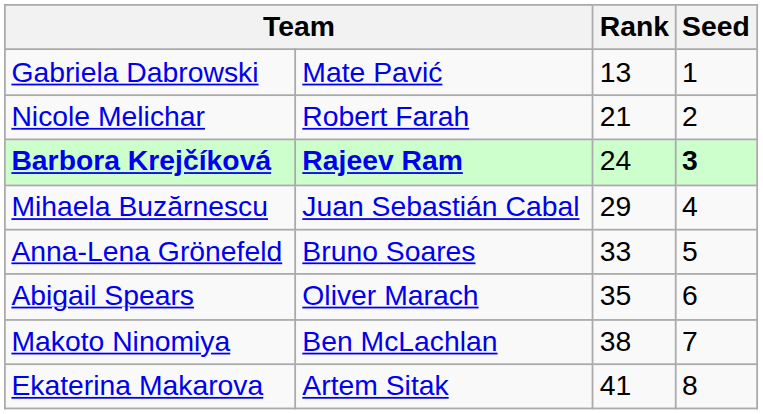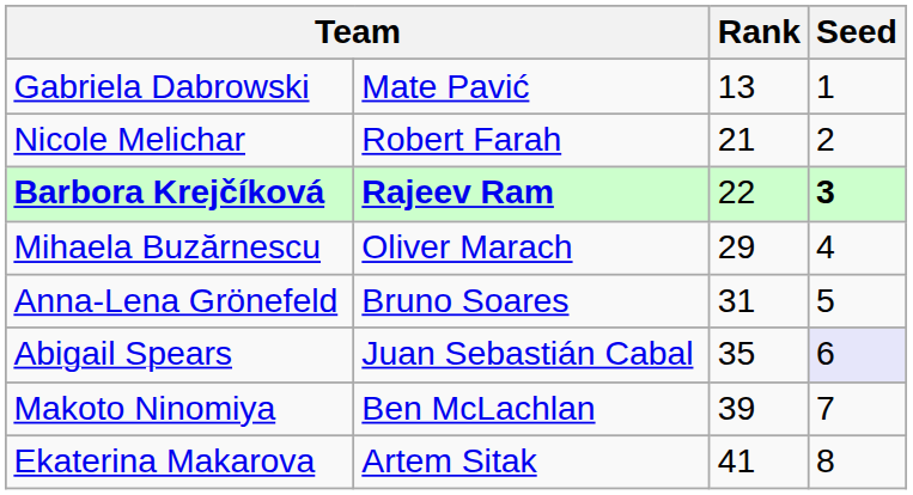 <table class="wikitable">
 <tr>
 <th width="325" colspan=2>Team</th>
 <th>Rank</th>
 <th>Seed</th>
 </tr>
 <tr>
 <td> <a href='#'>Gabriela Dabrowski</a></td>
 <td> <a href='#'>Mate Pavić</a></td>
 <td>13</td>
 <td>1</td>
 </tr>
 <tr>
 <td> <a href='#'>Nicole Melichar</a></td>
 <td> <a href='#'>Robert Farah</a></td>
 <td>21</td>
 <td>2</td>
 </tr>
 <tr style="background:#cfc;">
 <td> <strong><a href='#'>Barbora Krejčíková</a></strong></td>
 <td> <strong><a href='#'>Rajeev Ram</a></strong></td>
-<td>24</td>
+<td>22</td>
 <td><strong>3</strong></td>
 </tr>
 <tr>
 <td> <a href='#'>Mihaela Buzărnescu</a></td>
-<td> <a href='#'>Juan Sebastián Cabal</a></td>
+<td> <a href='#'>Oliver Marach</a></td>
 <td>29</td>
 <td>4</td>
 </tr>
 <tr>
 <td> <a href='#'>Anna-Lena Grönefeld</a></td>
 <td> <a href='#'>Bruno Soares</a></td>
-<td>33</td>
+<td>31</td>
 <td>5</td>
 </tr>
 <tr>
 <td> <a href='#'>Abigail Spears</a></td>
-<td> <a href='#'>Oliver Marach</a></td>
+<td> <a href='#'>Juan Sebastián Cabal</a></td>
 <td>35</td>
-<td>6</td>
+<td style="background: lavender;">6</td>
 </tr>
 <tr>
 <td> <a href='#'>Makoto Ninomiya</a></td>
 <td> <a href='#'>Ben McLachlan</a></td>
-<td>38</td>
+<td>39</td>
 <td>7</td>
 </tr>
 <tr>
 <td> <a href='#'>Ekaterina Makarova</a></td>
 <td> <a href='#'>Artem Sitak</a></td>
 <td>41</td>
 <td>8</td>
 </tr>
 </table>
